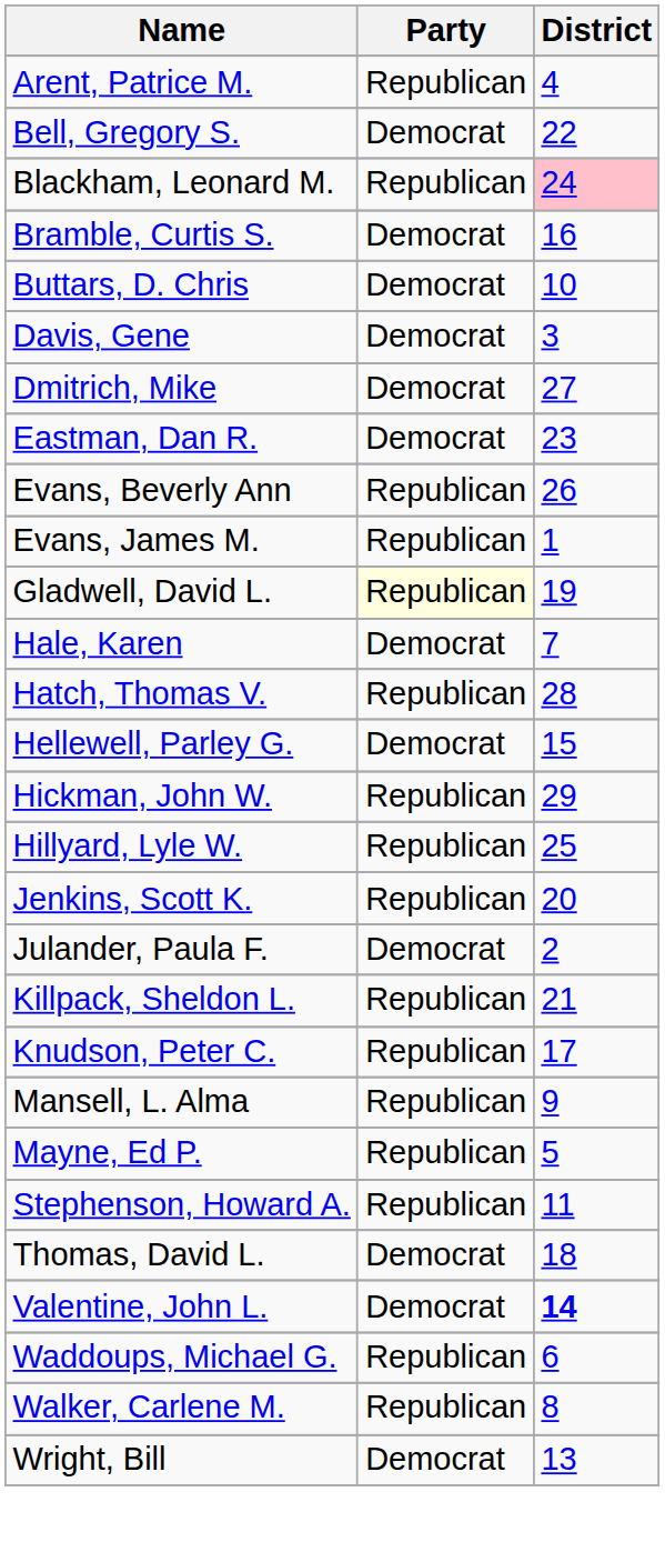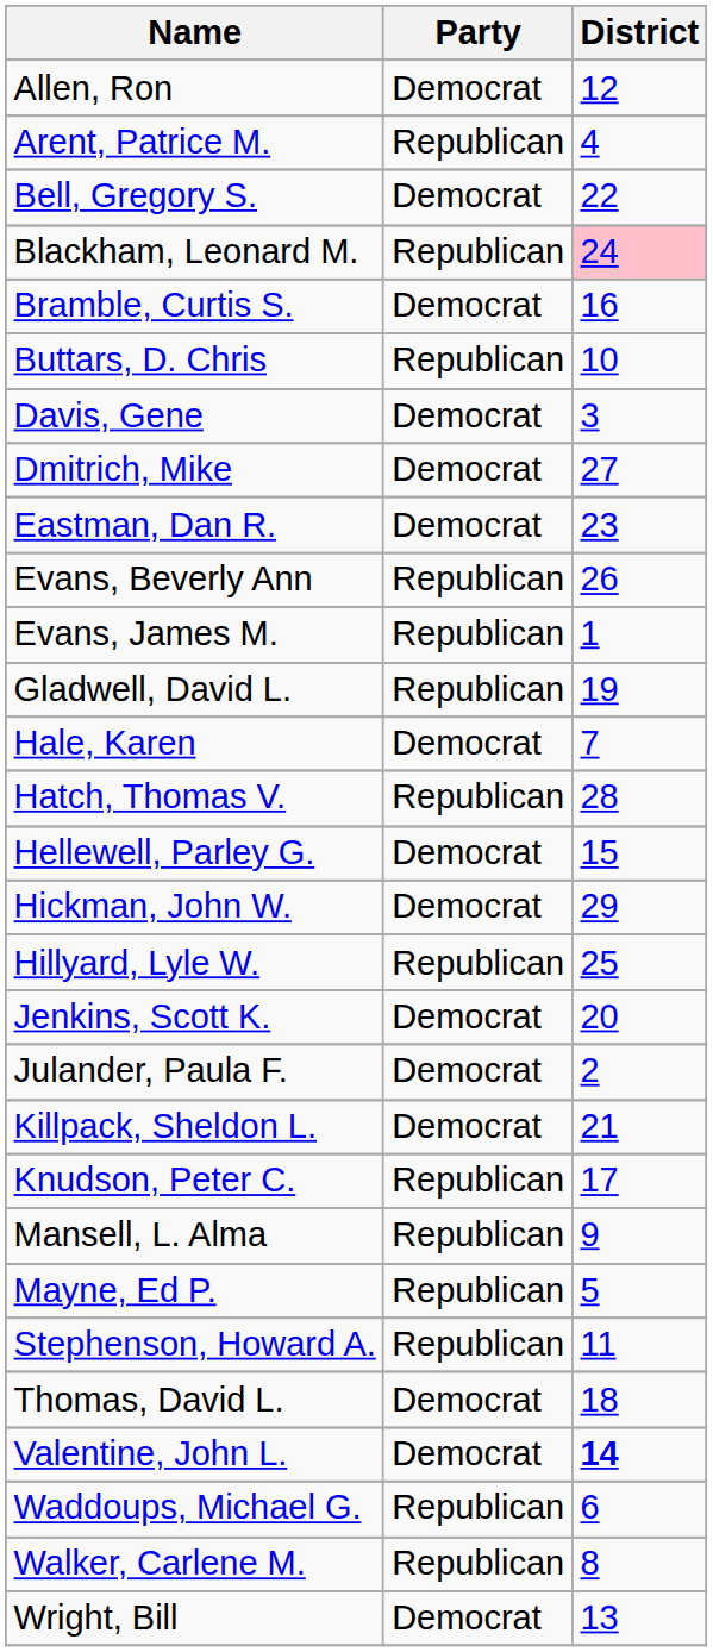 <table class="wikitable">
 <tr>
 <th>Name</th>
 <th>Party</th>
 <th>District</th>
 </tr>
 <tr>
+</tr>
+<tr>
+<td>Allen, Ron</td>
+<td>Democrat</td>
+<td><a href='#'>12</a></td>
 </tr>
 <tr>
 </tr>
 <tr>
 <td><a href='#'>Arent, Patrice M.</a></td>
 <td>Republican</td>
 <td><a href='#'>4</a></td>
 </tr>
 <tr>
 </tr>
 <tr>
 <td><a href='#'>Bell, Gregory S.</a></td>
 <td>Democrat</td>
 <td><a href='#'>22</a></td>
 </tr>
 <tr>
 </tr>
 <tr>
 <td>Blackham, Leonard M.</td>
 <td>Republican</td>
 <td style="background: pink;"><a href='#'>24</a></td>
 </tr>
 <tr>
 </tr>
 <tr>
 <td><a href='#'>Bramble, Curtis S.</a></td>
 <td>Democrat</td>
 <td><a href='#'>16</a></td>
 </tr>
 <tr>
 </tr>
 <tr>
 <td><a href='#'>Buttars, D. Chris</a></td>
-<td>Democrat</td>
+<td>Republican</td>
 <td><a href='#'>10</a></td>
 </tr>
 <tr>
 </tr>
 <tr>
 <td><a href='#'>Davis, Gene</a></td>
 <td>Democrat</td>
 <td><a href='#'>3</a></td>
 </tr>
 <tr>
 </tr>
 <tr>
 <td><a href='#'>Dmitrich, Mike</a></td>
 <td>Democrat</td>
 <td><a href='#'>27</a></td>
 </tr>
 <tr>
 </tr>
 <tr>
 <td><a href='#'>Eastman, Dan R.</a></td>
 <td>Democrat</td>
 <td><a href='#'>23</a></td>
 </tr>
 <tr>
 </tr>
 <tr>
 <td>Evans, Beverly Ann</td>
 <td>Republican</td>
 <td><a href='#'>26</a></td>
 </tr>
 <tr>
 </tr>
 <tr>
 <td>Evans, James M.</td>
 <td>Republican</td>
 <td><a href='#'>1</a></td>
 </tr>
 <tr>
 </tr>
 <tr>
 <td>Gladwell, David L.</td>
-<td style="background: lightyellow;">Republican</td>
+<td>Republican</td>
 <td><a href='#'>19</a></td>
 </tr>
 <tr>
 </tr>
 <tr>
 <td><a href='#'>Hale, Karen</a></td>
 <td>Democrat</td>
 <td><a href='#'>7</a></td>
 </tr>
 <tr>
 </tr>
 <tr>
 <td><a href='#'>Hatch, Thomas V.</a></td>
 <td>Republican</td>
 <td><a href='#'>28</a></td>
 </tr>
 <tr>
 </tr>
 <tr>
 <td><a href='#'>Hellewell, Parley G.</a></td>
 <td>Democrat</td>
 <td><a href='#'>15</a></td>
 </tr>
 <tr>
 </tr>
 <tr>
 <td><a href='#'>Hickman, John W.</a></td>
-<td>Republican</td>
+<td>Democrat</td>
 <td><a href='#'>29</a></td>
 </tr>
 <tr>
 </tr>
 <tr>
 <td><a href='#'>Hillyard, Lyle W.</a></td>
 <td>Republican</td>
 <td><a href='#'>25</a></td>
 </tr>
 <tr>
 </tr>
 <tr>
 <td><a href='#'>Jenkins, Scott K.</a></td>
-<td>Republican</td>
+<td>Democrat</td>
 <td><a href='#'>20</a></td>
 </tr>
 <tr>
 </tr>
 <tr>
 <td>Julander, Paula F.</td>
 <td>Democrat</td>
 <td><a href='#'>2</a></td>
 </tr>
 <tr>
 </tr>
 <tr>
 <td><a href='#'>Killpack, Sheldon L.</a></td>
-<td>Republican</td>
+<td>Democrat</td>
 <td><a href='#'>21</a></td>
 </tr>
 <tr>
 </tr>
 <tr>
 <td><a href='#'>Knudson, Peter C.</a></td>
 <td>Republican</td>
 <td><a href='#'>17</a></td>
 </tr>
 <tr>
 </tr>
 <tr>
 <td>Mansell, L. Alma</td>
 <td>Republican</td>
 <td><a href='#'>9</a></td>
 </tr>
 <tr>
 </tr>
 <tr>
 <td><a href='#'>Mayne, Ed P.</a></td>
 <td>Republican</td>
 <td><a href='#'>5</a></td>
 </tr>
 <tr>
 </tr>
 <tr>
 <td><a href='#'>Stephenson, Howard A.</a></td>
 <td>Republican</td>
 <td><a href='#'>11</a></td>
 </tr>
 <tr>
 </tr>
 <tr>
 <td>Thomas, David L.</td>
 <td>Democrat</td>
 <td><a href='#'>18</a></td>
 </tr>
 <tr>
 </tr>
 <tr>
 <td><a href='#'>Valentine, John L.</a></td>
 <td>Democrat</td>
 <td><strong><a href='#'>14</a></strong></td>
 </tr>
 <tr>
 </tr>
 <tr>
 <td><a href='#'>Waddoups, Michael G.</a></td>
 <td>Republican</td>
 <td><a href='#'>6</a></td>
 </tr>
 <tr>
 </tr>
 <tr>
 <td><a href='#'>Walker, Carlene M.</a></td>
 <td>Republican</td>
 <td><a href='#'>8</a></td>
 </tr>
 <tr>
 </tr>
 <tr>
 <td>Wright, Bill</td>
 <td>Democrat</td>
 <td><a href='#'>13</a></td>
 </tr>
 <tr>
 </tr>
 </table>
